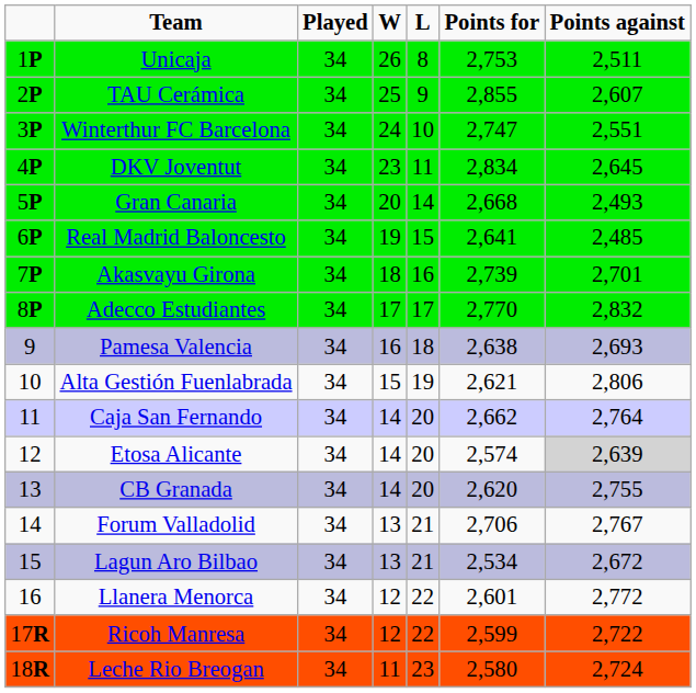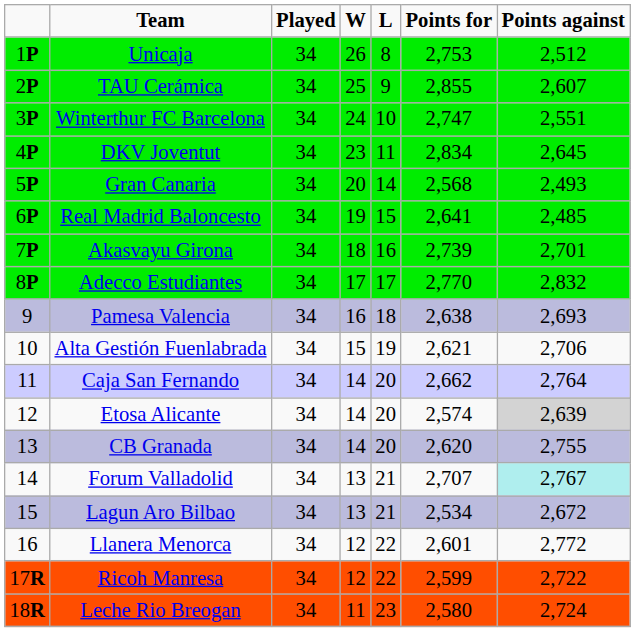 <table class="wikitable" style="text-align: center;">
 <tr>
 <td></td>
 <td><strong>Team</strong></td>
 <td><strong>Played</strong></td>
 <td><strong>W</strong></td>
 <td><strong>L</strong></td>
 <td><strong>Points for</strong></td>
 <td><strong>Points against</strong></td>
 </tr>
 <tr ! style="background:#00ed00;">
 <td>1<strong>P</strong></td>
 <td><a href='#'>Unicaja</a></td>
 <td>34</td>
 <td>26</td>
 <td>8</td>
 <td>2,753</td>
-<td>2,511</td>
+<td>2,512</td>
 </tr>
 <tr ! style="background:#00ed00;">
 <td>2<strong>P</strong></td>
 <td><a href='#'>TAU Cerámica</a></td>
 <td>34</td>
 <td>25</td>
 <td>9</td>
 <td>2,855</td>
 <td>2,607</td>
 </tr>
 <tr ! style="background:#00ed00;">
 <td>3<strong>P</strong></td>
 <td><a href='#'>Winterthur FC Barcelona</a></td>
 <td>34</td>
 <td>24</td>
 <td>10</td>
 <td>2,747</td>
 <td>2,551</td>
 </tr>
 <tr ! style="background:#00ed00;">
 <td>4<strong>P</strong></td>
 <td><a href='#'>DKV Joventut</a></td>
 <td>34</td>
 <td>23</td>
 <td>11</td>
 <td>2,834</td>
 <td>2,645</td>
 </tr>
 <tr ! style="background:#00ed00;">
 <td>5<strong>P</strong></td>
 <td><a href='#'>Gran Canaria</a></td>
 <td>34</td>
 <td>20</td>
 <td>14</td>
-<td>2,668</td>
+<td>2,568</td>
 <td>2,493</td>
 </tr>
 <tr ! style="background:#00ed00;">
 <td>6<strong>P</strong></td>
 <td><a href='#'>Real Madrid Baloncesto</a></td>
 <td>34</td>
 <td>19</td>
 <td>15</td>
 <td>2,641</td>
 <td>2,485</td>
 </tr>
 <tr ! style="background:#00ed00;">
 <td>7<strong>P</strong></td>
 <td><a href='#'>Akasvayu Girona</a></td>
 <td>34</td>
 <td>18</td>
 <td>16</td>
 <td>2,739</td>
 <td>2,701</td>
 </tr>
 <tr ! style="background:#00ed00;">
 <td>8<strong>P</strong></td>
 <td><a href='#'>Adecco Estudiantes</a></td>
 <td>34</td>
 <td>17</td>
 <td>17</td>
 <td>2,770</td>
 <td>2,832</td>
 </tr>
 <tr ! style="background:#BBBBDD;">
 <td>9</td>
 <td><a href='#'>Pamesa Valencia</a></td>
 <td>34</td>
 <td>16</td>
 <td>18</td>
 <td>2,638</td>
 <td>2,693</td>
 </tr>
 <tr>
 <td>10</td>
 <td><a href='#'>Alta Gestión Fuenlabrada</a></td>
 <td>34</td>
 <td>15</td>
 <td>19</td>
 <td>2,621</td>
-<td>2,806</td>
+<td>2,706</td>
 </tr>
 <tr ! style="background:#CCCCFF;">
 <td>11</td>
 <td><a href='#'>Caja San Fernando</a></td>
 <td>34</td>
 <td>14</td>
 <td>20</td>
 <td>2,662</td>
 <td>2,764</td>
 </tr>
 <tr>
 <td>12</td>
 <td><a href='#'>Etosa Alicante</a></td>
 <td>34</td>
 <td>14</td>
 <td>20</td>
 <td>2,574</td>
 <td style="background: lightgrey;">2,639</td>
 </tr>
 <tr ! style="background:#BBBBDD;">
 <td>13</td>
 <td><a href='#'>CB Granada</a></td>
 <td>34</td>
 <td>14</td>
 <td>20</td>
 <td>2,620</td>
 <td>2,755</td>
 </tr>
 <tr>
 <td>14</td>
 <td><a href='#'>Forum Valladolid</a></td>
 <td>34</td>
 <td>13</td>
 <td>21</td>
-<td>2,706</td>
-<td>2,767</td>
+<td>2,707</td>
+<td style="background: paleturquoise;">2,767</td>
 </tr>
 <tr ! style="background:#BBBBDD;">
 <td>15</td>
 <td><a href='#'>Lagun Aro Bilbao</a></td>
 <td>34</td>
 <td>13</td>
 <td>21</td>
 <td>2,534</td>
 <td>2,672</td>
 </tr>
 <tr>
 <td>16</td>
 <td><a href='#'>Llanera Menorca</a></td>
 <td>34</td>
 <td>12</td>
 <td>22</td>
 <td>2,601</td>
 <td>2,772</td>
 </tr>
 <tr ! style="background:#FF4E00;">
 <td>17<strong>R</strong></td>
 <td><a href='#'>Ricoh Manresa</a></td>
 <td>34</td>
 <td>12</td>
 <td>22</td>
 <td>2,599</td>
 <td>2,722</td>
 </tr>
 <tr ! style="background:#FF4E00;">
 <td>18<strong>R</strong></td>
 <td><a href='#'>Leche Rio Breogan</a></td>
 <td>34</td>
 <td>11</td>
 <td>23</td>
 <td>2,580</td>
 <td>2,724</td>
 </tr>
 <tr ! style="background:#FF4E00;">
 </tr>
 </table>
